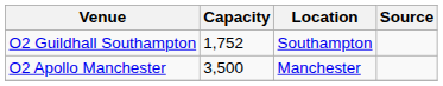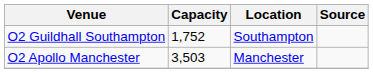 <table class="sortable wikitable">
 <tr>
 <th>Venue</th>
 <th>Capacity</th>
 <th>Location</th>
 <th>Source</th>
 </tr>
 <tr>
 <td><a href='#'>O2 Guildhall Southampton</a></td>
 <td>1,752</td>
 <td><a href='#'>Southampton</a></td>
 <td></td>
 </tr>
 <tr>
 <td><a href='#'>O2 Apollo Manchester</a></td>
-<td>3,500</td>
+<td>3,503</td>
 <td><a href='#'>Manchester</a></td>
 <td></td>
 </tr>
 <tr>
 </tr>
 </table>
